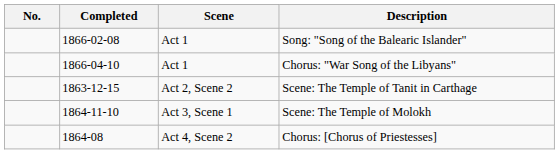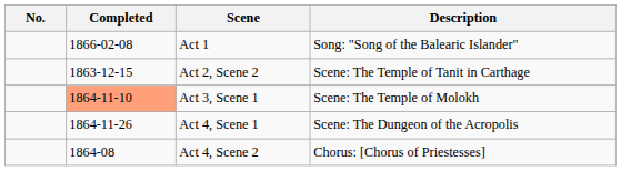 <table class="wikitable sortable" style="text-align: left; width:45em; font-size: 90%; line-height:1.5">
 <tr>
 <th style="width:10%;">No.</th>
 <th style="width:18%;">Completed</th>
 <th style="width:22%;">Scene</th>
 <th style="width:50%;">Description</th>
 </tr>
 <tr>
 <td></td>
 <td>1866-02-08</td>
 <td>Act 1</td>
 <td>Song: "Song of the Balearic Islander"</td>
 </tr>
 <tr>
 <td></td>
-<td>1866-04-10</td>
-<td>Act 1</td>
-<td>Chorus: "War Song of the Libyans"</td>
-</tr>
-<tr>
-<td></td>
 <td>1863-12-15</td>
 <td>Act 2, Scene 2</td>
 <td>Scene: The Temple of Tanit in Carthage</td>
 </tr>
 <tr>
 <td></td>
-<td>1864-11-10</td>
+<td style="background: lightsalmon;">1864-11-10</td>
 <td>Act 3, Scene 1</td>
 <td>Scene: The Temple of Molokh</td>
+</tr>
+<tr>
+<td></td>
+<td>1864-11-26</td>
+<td>Act 4, Scene 1</td>
+<td>Scene: The Dungeon of the Acropolis</td>
 </tr>
 <tr>
 <td></td>
 <td>1864-08</td>
 <td>Act 4, Scene 2</td>
 <td>Chorus: [Chorus of Priestesses]</td>
 </tr>
 </table>
